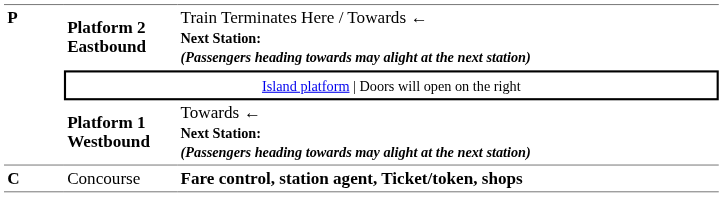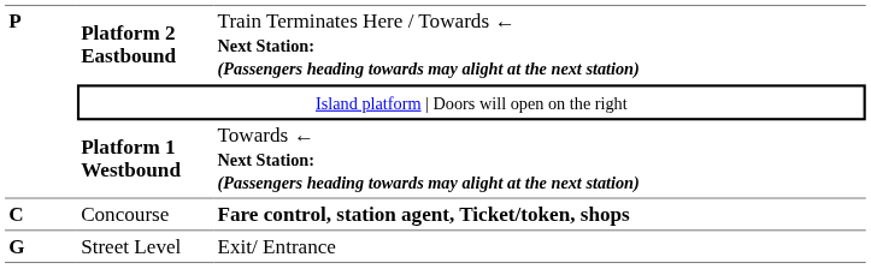 <table border=0 cellspacing=0 cellpadding=3>
 <tr>
 <td style="border-top:solid 1px grey;border-bottom:solid 1px grey;" width=50 rowspan=3 valign=top><strong>P</strong></td>
 <td style="border-top:solid 1px grey;border-bottom:solid 1px white;" width=100><span><strong>Platform 2</strong><br><strong>Eastbound</strong></span></td>
 <td style="border-top:solid 1px grey;border-bottom:solid 1px white;" width=500>Train Terminates Here / Towards ← <br><small><strong>Next Station:</strong> </small><br><small><strong><em>(Passengers heading towards  may alight at the next station)</em></strong></small></td>
 </tr>
 <tr>
 <td style="border-top:solid 2px black;border-right:solid 2px black;border-left:solid 2px black;border-bottom:solid 2px black;text-align:center;" colspan=2><small><a href='#'>Island platform</a> | Doors will open on the right </small></td>
 </tr>
 <tr>
 <td style="border-bottom:solid 1px grey;" width=100><span><strong>Platform 1</strong><br><strong>Westbound</strong></span></td>
 <td style="border-bottom:solid 1px grey;" width="500">Towards ← <br><small><strong>Next Station:</strong> </small><br><small><strong><em>(Passengers heading towards  may alight at the next station)</em></strong></small></td>
 </tr>
 <tr>
 <td style="border-bottom:solid 1px grey;"><strong>C</strong></td>
 <td style="border-bottom:solid 1px grey;">Concourse</td>
 <td style="border-bottom:solid 1px grey;"><strong>Fare control, station agent, Ticket/token, shops</strong></td>
 </tr>
+<tr>
+<td style="border-bottom:solid 1px grey;" width=50 valign=top><strong>G</strong></td>
+<td style="border-bottom:solid 1px grey;" width=100 valign=top>Street Level</td>
+<td style="border-bottom:solid 1px grey;" width=500 valign=top>Exit/ Entrance</td>
+</tr>
 </table>
